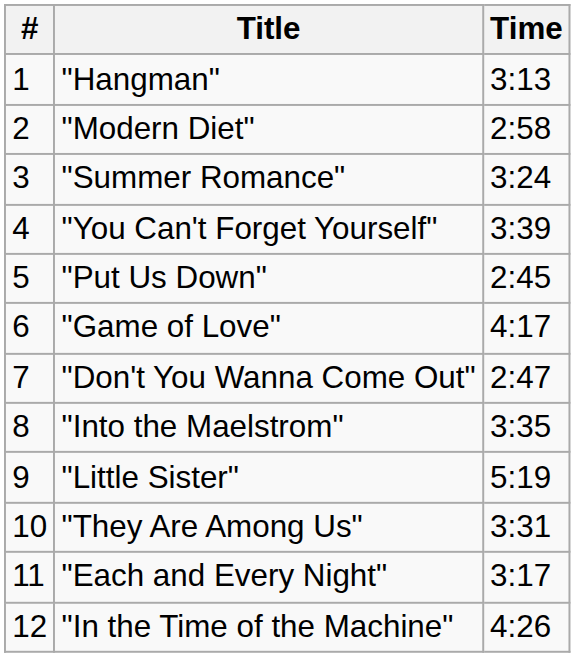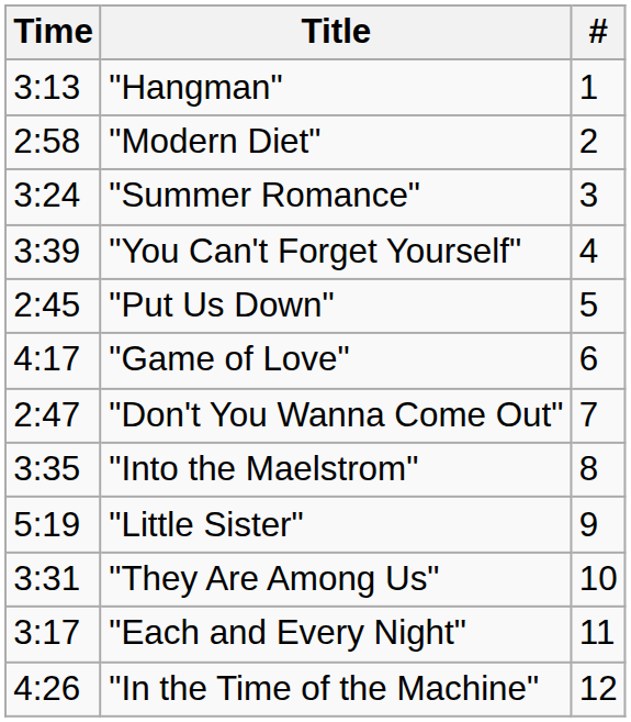 <table class="wikitable">
 <tr>
+<th>Time</th>
+<th>Title</th>
 <th>#</th>
-<th>Title</th>
-<th>Time</th>
 </tr>
 <tr>
+<td>3:13</td>
+<td>"Hangman"</td>
 <td>1</td>
-<td>"Hangman"</td>
-<td>3:13</td>
 </tr>
 <tr>
+<td>2:58</td>
+<td>"Modern Diet"</td>
 <td>2</td>
-<td>"Modern Diet"</td>
-<td>2:58</td>
 </tr>
 <tr>
+<td>3:24</td>
+<td>"Summer Romance"</td>
 <td>3</td>
-<td>"Summer Romance"</td>
-<td>3:24</td>
 </tr>
 <tr>
+<td>3:39</td>
+<td>"You Can't Forget Yourself"</td>
 <td>4</td>
-<td>"You Can't Forget Yourself"</td>
-<td>3:39</td>
 </tr>
 <tr>
+<td>2:45</td>
+<td>"Put Us Down"</td>
 <td>5</td>
-<td>"Put Us Down"</td>
-<td>2:45</td>
 </tr>
 <tr>
+<td>4:17</td>
+<td>"Game of Love"</td>
 <td>6</td>
-<td>"Game of Love"</td>
-<td>4:17</td>
 </tr>
 <tr>
+<td>2:47</td>
+<td>"Don't You Wanna Come Out"</td>
 <td>7</td>
-<td>"Don't You Wanna Come Out"</td>
-<td>2:47</td>
 </tr>
 <tr>
+<td>3:35</td>
+<td>"Into the Maelstrom"</td>
 <td>8</td>
-<td>"Into the Maelstrom"</td>
-<td>3:35</td>
 </tr>
 <tr>
+<td>5:19</td>
+<td>"Little Sister"</td>
 <td>9</td>
-<td>"Little Sister"</td>
-<td>5:19</td>
 </tr>
 <tr>
+<td>3:31</td>
+<td>"They Are Among Us"</td>
 <td>10</td>
-<td>"They Are Among Us"</td>
-<td>3:31</td>
 </tr>
 <tr>
+<td>3:17</td>
+<td>"Each and Every Night"</td>
 <td>11</td>
-<td>"Each and Every Night"</td>
-<td>3:17</td>
 </tr>
 <tr>
+<td>4:26</td>
+<td>"In the Time of the Machine"</td>
 <td>12</td>
-<td>"In the Time of the Machine"</td>
-<td>4:26</td>
 </tr>
 </table>
